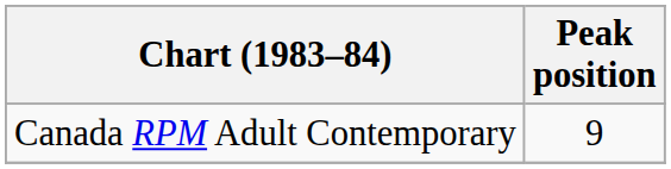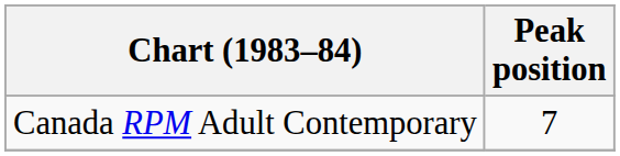 <table class="wikitable">
 <tr>
 <th>Chart (1983–84)</th>
 <th>Peak<br>position</th>
 </tr>
 <tr>
 <td>Canada <em><a href='#'>RPM</a></em> Adult Contemporary</td>
-<td style="text-align:center;">9</td>
+<td style="text-align:center;">7</td>
 </tr>
 <tr>
 </tr>
 <tr>
 </tr>
 <tr>
 </tr>
 </table>
